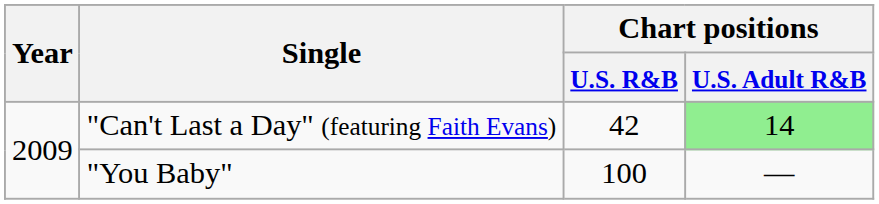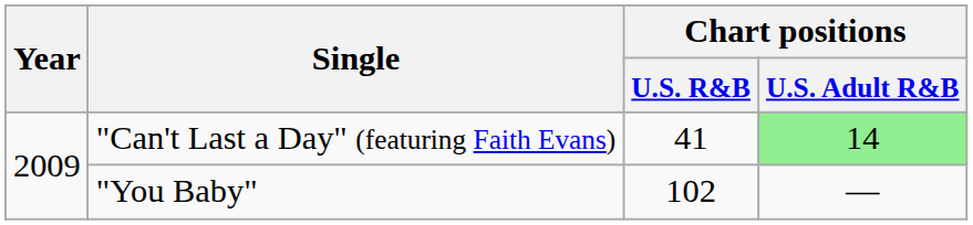 <table class="wikitable">
 <tr>
 <th style="text-align:center;" rowspan="2">Year</th>
 <th style="text-align:center;" rowspan="2">Single</th>
 <th style="text-align:center;" colspan="2">Chart positions</th>
 </tr>
 <tr>
 <th><small><a href='#'>U.S. R&B</a></small></th>
 <th><small><a href='#'>U.S. Adult R&B</a></small></th>
 </tr>
 <tr>
 <td rowspan="2">2009</td>
 <td>"Can't Last a Day" <small>(featuring <a href='#'>Faith Evans</a>)</small></td>
-<td style="text-align:center;">42</td>
+<td style="text-align:center;">41</td>
 <td style="background: lightgreen; text-align:center;">14</td>
 </tr>
 <tr>
 <td>"You Baby"</td>
-<td style="text-align:center;">100</td>
+<td style="text-align:center;">102</td>
 <td style="text-align:center;">—</td>
 </tr>
 </table>
